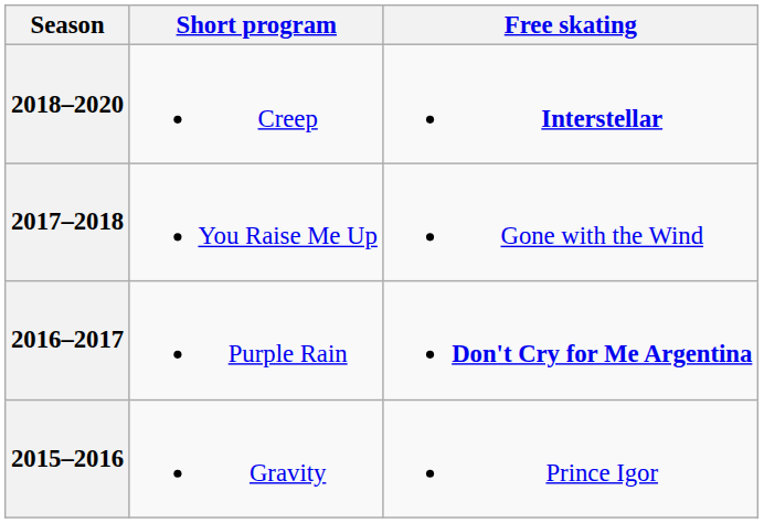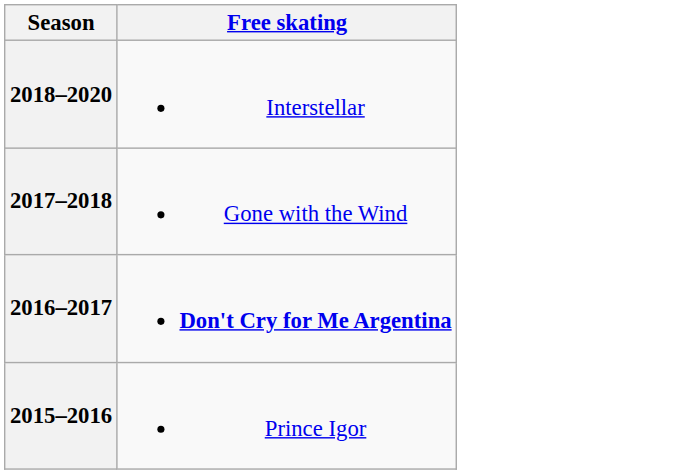 <table class=wikitable style=text-align:center>
 <tr>
 <th>Season</th>
-<th><a href='#'>Short program</a></th>
 <th><a href='#'>Free skating</a></th>
 </tr>
 <tr>
 <th>2018–2020</th>
-<td><br><ul><li><a href='#'>Creep</a> <br></li></ul></td>
-<td><strong><br><ul><li><a href='#'>Interstellar</a> <br></li></ul></strong></td>
+<td><br><ul><li><a href='#'>Interstellar</a> <br></li></ul></td>
 </tr>
 <tr>
 <th>2017–2018</th>
-<td><br><ul><li><a href='#'>You Raise Me Up</a> <br></li></ul></td>
 <td><br><ul><li><a href='#'>Gone with the Wind</a> <br></li></ul></td>
 </tr>
 <tr>
 <th>2016–2017 <br> </th>
-<td><br><ul><li><a href='#'>Purple Rain</a> <br></li></ul></td>
 <td><strong><br><ul><li><a href='#'>Don't Cry for Me Argentina</a> <br></li></ul></strong></td>
 </tr>
 <tr>
 <th>2015–2016 <br> </th>
-<td><br><ul><li><a href='#'>Gravity</a> <br></li></ul></td>
 <td><br><ul><li><a href='#'>Prince Igor</a> <br></li></ul></td>
 </tr>
 </table>
